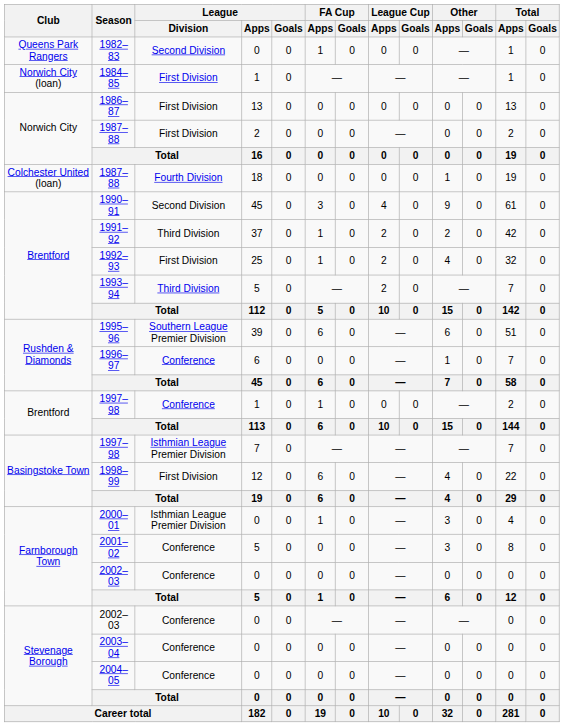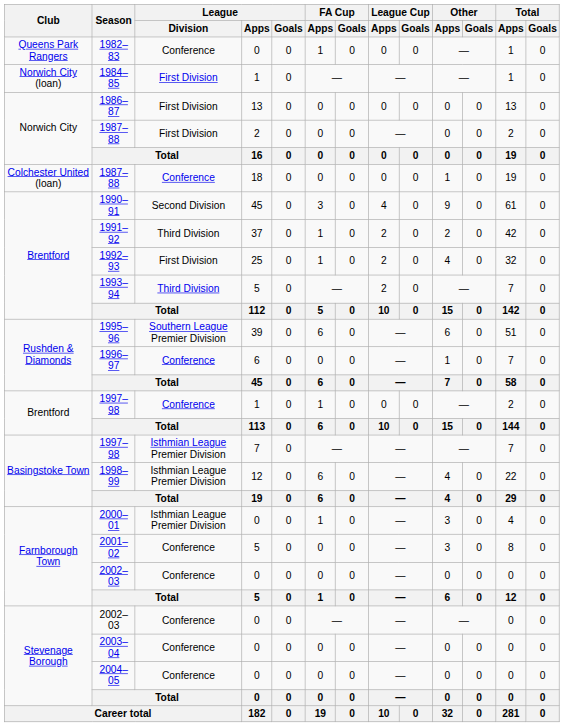 <table class="wikitable" style="text-align: center;">
 <tr>
 <th rowspan="2">Club</th>
 <th rowspan="2">Season</th>
 <th colspan="3">League</th>
 <th colspan="2">FA Cup</th>
 <th colspan="2">League Cup</th>
 <th colspan="2">Other</th>
 <th colspan="2">Total</th>
 </tr>
 <tr>
 <th>Division</th>
 <th>Apps</th>
 <th>Goals</th>
 <th>Apps</th>
 <th>Goals</th>
 <th>Apps</th>
 <th>Goals</th>
 <th>Apps</th>
 <th>Goals</th>
 <th>Apps</th>
 <th>Goals</th>
 </tr>
 <tr>
 <td><a href='#'>Queens Park Rangers</a></td>
 <td><a href='#'>1982–83</a></td>
-<td><a href='#'>Second Division</a></td>
+<td>Conference</td>
 <td>0</td>
 <td>0</td>
 <td>1</td>
 <td>0</td>
 <td>0</td>
 <td>0</td>
 <td colspan="2"><em>—</em></td>
 <td>1</td>
 <td>0</td>
 </tr>
 <tr>
 <td><a href='#'>Norwich City</a> (loan)</td>
 <td><a href='#'>1984–85</a></td>
 <td><a href='#'>First Division</a></td>
 <td>1</td>
 <td>0</td>
 <td colspan="2"><em>—</em></td>
 <td colspan="2"><em>—</em></td>
 <td colspan="2"><em>—</em></td>
 <td>1</td>
 <td>0</td>
 </tr>
 <tr>
 <td rowspan="3">Norwich City</td>
 <td><a href='#'>1986–87</a></td>
 <td>First Division</td>
 <td>13</td>
 <td>0</td>
 <td>0</td>
 <td>0</td>
 <td>0</td>
 <td>0</td>
 <td>0</td>
 <td>0</td>
 <td>13</td>
 <td>0</td>
 </tr>
 <tr>
 <td><a href='#'>1987–88</a></td>
 <td>First Division</td>
 <td>2</td>
 <td>0</td>
 <td>0</td>
 <td>0</td>
 <td colspan="2"><em>—</em></td>
 <td>0</td>
 <td>0</td>
 <td>2</td>
 <td>0</td>
 </tr>
 <tr>
 <th colspan="2">Total</th>
 <th>16</th>
 <th>0</th>
 <th>0</th>
 <th>0</th>
 <th>0</th>
 <th>0</th>
 <th>0</th>
 <th>0</th>
 <th>19</th>
 <th>0</th>
 </tr>
 <tr>
 <td><a href='#'>Colchester United</a> (loan)</td>
 <td><a href='#'>1987–88</a></td>
-<td><a href='#'>Fourth Division</a></td>
+<td><a href='#'>Conference</a></td>
 <td>18</td>
 <td>0</td>
 <td>0</td>
 <td>0</td>
 <td>0</td>
 <td>0</td>
 <td>1</td>
 <td>0</td>
 <td>19</td>
 <td>0</td>
 </tr>
 <tr>
 <td rowspan="5"><a href='#'>Brentford</a></td>
 <td><a href='#'>1990–91</a></td>
 <td>Second Division</td>
 <td>45</td>
 <td>0</td>
 <td>3</td>
 <td>0</td>
 <td>4</td>
 <td>0</td>
 <td>9</td>
 <td>0</td>
 <td>61</td>
 <td>0</td>
 </tr>
 <tr>
 <td><a href='#'>1991–92</a></td>
 <td>Third Division</td>
 <td>37</td>
 <td>0</td>
 <td>1</td>
 <td>0</td>
 <td>2</td>
 <td>0</td>
 <td>2</td>
 <td>0</td>
 <td>42</td>
 <td>0</td>
 </tr>
 <tr>
 <td><a href='#'>1992–93</a></td>
 <td>First Division</td>
 <td>25</td>
 <td>0</td>
 <td>1</td>
 <td>0</td>
 <td>2</td>
 <td>0</td>
 <td>4</td>
 <td>0</td>
 <td>32</td>
 <td>0</td>
 </tr>
 <tr>
 <td><a href='#'>1993–94</a></td>
 <td><a href='#'>Third Division</a></td>
 <td>5</td>
 <td>0</td>
 <td colspan="2"><em>—</em></td>
 <td>2</td>
 <td>0</td>
 <td colspan="2"><em>—</em></td>
 <td>7</td>
 <td>0</td>
 </tr>
 <tr>
 <th colspan="2">Total</th>
 <th>112</th>
 <th>0</th>
 <th>5</th>
 <th>0</th>
 <th>10</th>
 <th>0</th>
 <th>15</th>
 <th>0</th>
 <th>142</th>
 <th>0</th>
 </tr>
 <tr>
 <td rowspan="3"><a href='#'>Rushden & Diamonds</a></td>
 <td><a href='#'>1995–96</a></td>
 <td><a href='#'>Southern League</a> Premier Division</td>
 <td>39</td>
 <td>0</td>
 <td>6</td>
 <td>0</td>
 <td colspan="2"><em>—</em></td>
 <td>6</td>
 <td>0</td>
 <td>51</td>
 <td>0</td>
 </tr>
 <tr>
 <td><a href='#'>1996–97</a></td>
 <td><a href='#'>Conference</a></td>
 <td>6</td>
 <td>0</td>
 <td>0</td>
 <td>0</td>
 <td colspan="2"><em>—</em></td>
 <td>1</td>
 <td>0</td>
 <td>7</td>
 <td>0</td>
 </tr>
 <tr>
 <th colspan="2">Total</th>
 <th>45</th>
 <th>0</th>
 <th>6</th>
 <th>0</th>
 <th colspan="2"><em>—</em></th>
 <th>7</th>
 <th>0</th>
 <th>58</th>
 <th>0</th>
 </tr>
 <tr>
 <td rowspan="2">Brentford</td>
 <td><a href='#'>1997–98</a></td>
 <td><a href='#'>Conference</a></td>
 <td>1</td>
 <td>0</td>
 <td>1</td>
 <td>0</td>
 <td>0</td>
 <td>0</td>
 <td colspan="2"><em>—</em></td>
 <td>2</td>
 <td>0</td>
 </tr>
 <tr>
 <th colspan="2">Total</th>
 <th>113</th>
 <th>0</th>
 <th>6</th>
 <th>0</th>
 <th>10</th>
 <th>0</th>
 <th>15</th>
 <th>0</th>
 <th>144</th>
 <th>0</th>
 </tr>
 <tr>
 <td rowspan="3"><a href='#'>Basingstoke Town</a></td>
 <td><a href='#'>1997–98</a></td>
 <td><a href='#'>Isthmian League</a> Premier Division</td>
 <td>7</td>
 <td>0</td>
 <td colspan="2"><em>—</em></td>
 <td colspan="2"><em>—</em></td>
 <td colspan="2"><em>—</em></td>
 <td>7</td>
 <td>0</td>
 </tr>
 <tr>
 <td><a href='#'>1998–99</a></td>
-<td>First Division</td>
+<td>Isthmian League Premier Division</td>
 <td>12</td>
 <td>0</td>
 <td>6</td>
 <td>0</td>
 <td colspan="2"><em>—</em></td>
 <td>4</td>
 <td>0</td>
 <td>22</td>
 <td>0</td>
 </tr>
 <tr>
 <th colspan="2">Total</th>
 <th>19</th>
 <th>0</th>
 <th>6</th>
 <th>0</th>
 <th colspan="2"><em>—</em></th>
 <th>4</th>
 <th>0</th>
 <th>29</th>
 <th>0</th>
 </tr>
 <tr>
 <td rowspan="4"><a href='#'>Farnborough Town</a></td>
 <td><a href='#'>2000–01</a></td>
 <td>Isthmian League Premier Division</td>
 <td>0</td>
 <td>0</td>
 <td>1</td>
 <td>0</td>
 <td colspan="2"><em>—</em></td>
 <td>3</td>
 <td>0</td>
 <td>4</td>
 <td>0</td>
 </tr>
 <tr>
 <td><a href='#'>2001–02</a></td>
 <td>Conference</td>
 <td>5</td>
 <td>0</td>
 <td>0</td>
 <td>0</td>
 <td colspan="2"><em>—</em></td>
 <td>3</td>
 <td>0</td>
 <td>8</td>
 <td>0</td>
 </tr>
 <tr>
 <td><a href='#'>2002–03</a></td>
 <td>Conference</td>
 <td>0</td>
 <td>0</td>
 <td>0</td>
 <td>0</td>
 <td colspan="2"><em>—</em></td>
 <td>0</td>
 <td>0</td>
 <td>0</td>
 <td>0</td>
 </tr>
 <tr>
 <th colspan="2">Total</th>
 <th>5</th>
 <th>0</th>
 <th>1</th>
 <th>0</th>
 <th colspan="2"><em>—</em></th>
 <th>6</th>
 <th>0</th>
 <th>12</th>
 <th>0</th>
 </tr>
 <tr>
 <td rowspan="4"><a href='#'>Stevenage Borough</a></td>
 <td>2002–03</td>
 <td>Conference</td>
 <td>0</td>
 <td>0</td>
 <td colspan="2"><em>—</em></td>
 <td colspan="2"><em>—</em></td>
 <td colspan="2"><em>—</em></td>
 <td>0</td>
 <td>0</td>
 </tr>
 <tr>
 <td><a href='#'>2003–04</a></td>
 <td>Conference</td>
 <td>0</td>
 <td>0</td>
 <td>0</td>
 <td>0</td>
 <td colspan="2"><em>—</em></td>
 <td>0</td>
 <td>0</td>
 <td>0</td>
 <td>0</td>
 </tr>
 <tr>
 <td><a href='#'>2004–05</a></td>
 <td>Conference</td>
 <td>0</td>
 <td>0</td>
 <td>0</td>
 <td>0</td>
 <td colspan="2"><em>—</em></td>
 <td>0</td>
 <td>0</td>
 <td>0</td>
 <td>0</td>
 </tr>
 <tr>
 <th colspan="2">Total</th>
 <th>0</th>
 <th>0</th>
 <th>0</th>
 <th>0</th>
 <th colspan="2"><em>—</em></th>
 <th>0</th>
 <th>0</th>
 <th>0</th>
 <th>0</th>
 </tr>
 <tr>
 <th colspan="3">Career total</th>
 <th>182</th>
 <th>0</th>
 <th>19</th>
 <th>0</th>
 <th>10</th>
 <th>0</th>
 <th>32</th>
 <th>0</th>
 <th>281</th>
 <th>0</th>
 </tr>
 </table>
